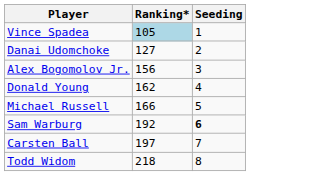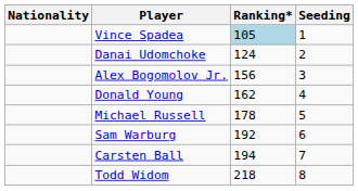 <table class="wikitable" border="1">
 <tr>
+<th>Nationality</th>
 <th>Player</th>
 <th>Ranking*</th>
 <th>Seeding</th>
 </tr>
 <tr>
+<td></td>
 <td><a href='#'>Vince Spadea</a></td>
 <td style="background: lightblue;">105</td>
 <td>1</td>
 </tr>
 <tr>
+<td></td>
 <td><a href='#'>Danai Udomchoke</a></td>
-<td>127</td>
+<td>124</td>
 <td>2</td>
 </tr>
 <tr>
+<td></td>
 <td><a href='#'>Alex Bogomolov Jr.</a></td>
 <td>156</td>
 <td>3</td>
 </tr>
 <tr>
+<td></td>
 <td><a href='#'>Donald Young</a></td>
 <td>162</td>
 <td>4</td>
 </tr>
 <tr>
+<td></td>
 <td><a href='#'>Michael Russell</a></td>
-<td>166</td>
+<td>178</td>
 <td>5</td>
 </tr>
 <tr>
+<td></td>
 <td><a href='#'>Sam Warburg</a></td>
 <td>192</td>
-<td><strong>6</strong></td>
+<td>6</td>
 </tr>
 <tr>
+<td></td>
 <td><a href='#'>Carsten Ball</a></td>
-<td>197</td>
+<td>194</td>
 <td>7</td>
 </tr>
 <tr>
+<td></td>
 <td><a href='#'>Todd Widom</a></td>
 <td>218</td>
 <td>8</td>
 </tr>
 </table>
